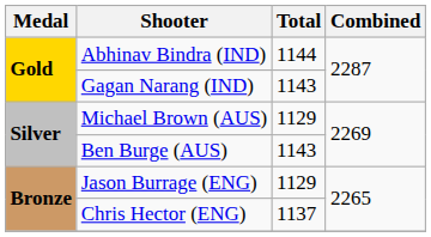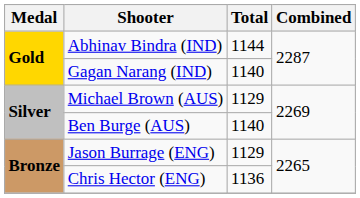 <table class="wikitable">
 <tr>
 <th>Medal</th>
 <th>Shooter</th>
 <th>Total</th>
 <th>Combined</th>
 </tr>
 <tr>
 <td rowspan="2" bgcolor="gold"><strong>Gold</strong></td>
 <td> <a href='#'>Abhinav Bindra</a> (<a href='#'>IND</a>)</td>
 <td>1144</td>
 <td rowspan="2">2287</td>
 </tr>
 <tr>
 <td> <a href='#'>Gagan Narang</a> (<a href='#'>IND</a>)</td>
-<td>1143</td>
+<td>1140</td>
 </tr>
 <tr>
 <td rowspan="2" bgcolor="silver"><strong>Silver</strong></td>
 <td> <a href='#'>Michael Brown</a> (<a href='#'>AUS</a>)</td>
 <td>1129</td>
 <td rowspan="2">2269</td>
 </tr>
 <tr>
 <td> <a href='#'>Ben Burge</a> (<a href='#'>AUS</a>)</td>
-<td>1143</td>
+<td>1140</td>
 </tr>
 <tr>
 <td rowspan="2" bgcolor="cc9966"><strong>Bronze</strong></td>
 <td> <a href='#'>Jason Burrage</a> (<a href='#'>ENG</a>)</td>
 <td>1129</td>
 <td rowspan="2">2265</td>
 </tr>
 <tr>
 <td> <a href='#'>Chris Hector</a> (<a href='#'>ENG</a>)</td>
-<td>1137</td>
+<td>1136</td>
 </tr>
 <tr>
 </tr>
 </table>
